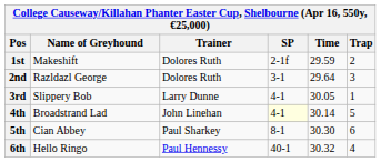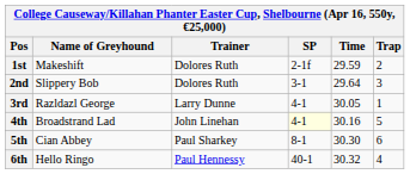 <table class="wikitable">
 <tr>
 <th colspan="6"><a href='#'>College Causeway/Killahan Phanter Easter Cup</a>, <a href='#'>Shelbourne</a> (Apr 16, 550y, €25,000)</th>
 </tr>
 <tr>
 <th width=30>Pos</th>
 <th width=180>Name of Greyhound</th>
 <th width=150>Trainer</th>
 <th width=50>SP</th>
 <th width=50>Time</th>
 <th width=30>Trap</th>
 </tr>
 <tr>
 <th>1st</th>
 <td>Makeshift</td>
 <td>Dolores Ruth</td>
 <td>2-1f</td>
 <td>29.59</td>
 <td>2</td>
 </tr>
 <tr>
 <th>2nd</th>
-<td>Razldazl George</td>
+<td>Slippery Bob</td>
 <td>Dolores Ruth</td>
 <td>3-1</td>
 <td>29.64</td>
 <td>3</td>
 </tr>
 <tr>
 <th>3rd</th>
-<td>Slippery Bob</td>
+<td>Razldazl George</td>
 <td>Larry Dunne</td>
 <td>4-1</td>
 <td>30.05</td>
 <td>1</td>
 </tr>
 <tr>
 <th>4th</th>
 <td>Broadstrand Lad</td>
 <td>John Linehan</td>
 <td style="background: lightyellow;">4-1</td>
-<td>30.14</td>
+<td>30.16</td>
 <td>5</td>
 </tr>
 <tr>
 <th>5th</th>
 <td>Cian Abbey</td>
 <td>Paul Sharkey</td>
 <td>8-1</td>
 <td>30.30</td>
 <td>6</td>
 </tr>
 <tr>
 <th>6th</th>
 <td>Hello Ringo</td>
 <td><a href='#'>Paul Hennessy</a></td>
 <td>40-1</td>
 <td>30.32</td>
 <td>4</td>
 </tr>
 </table>
